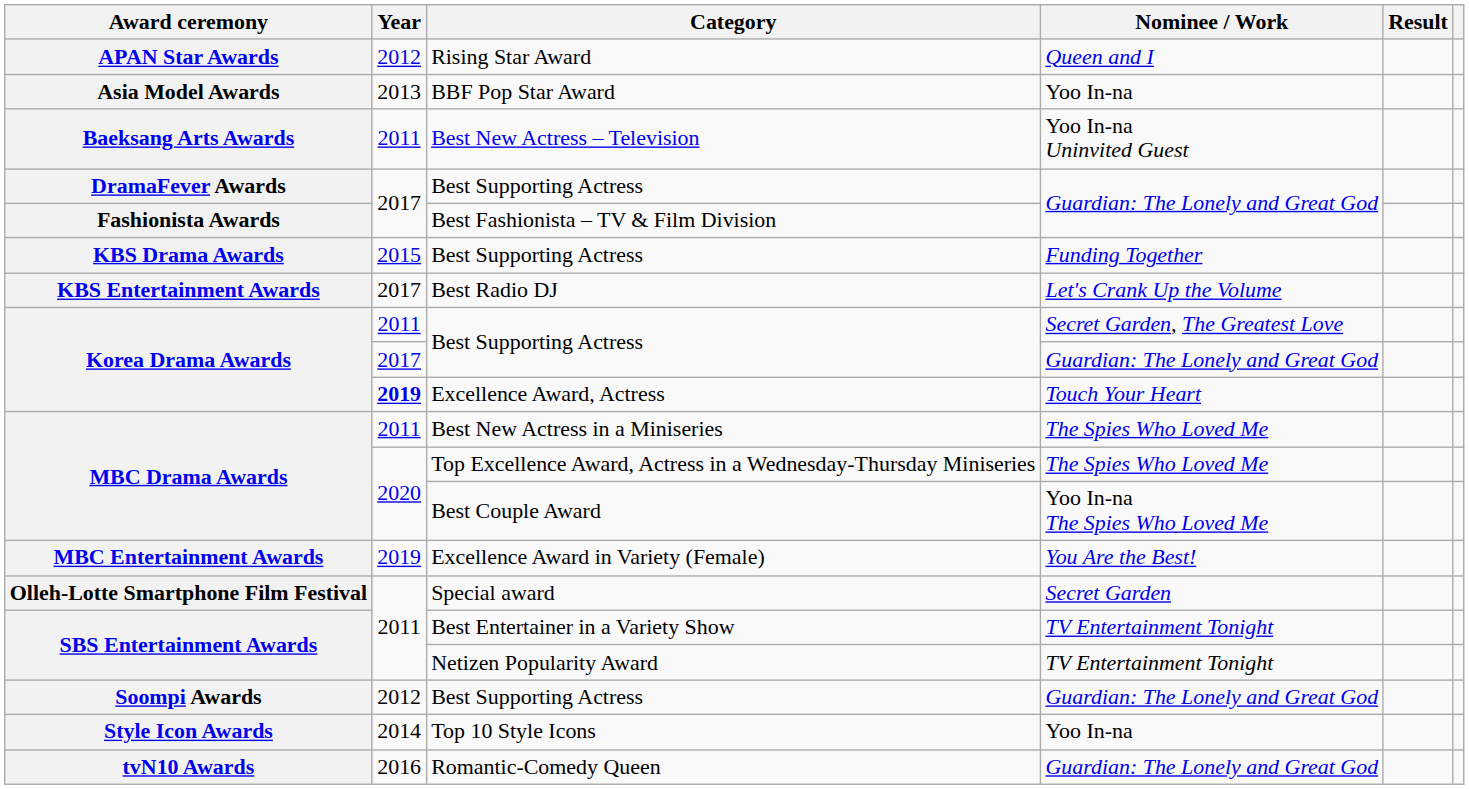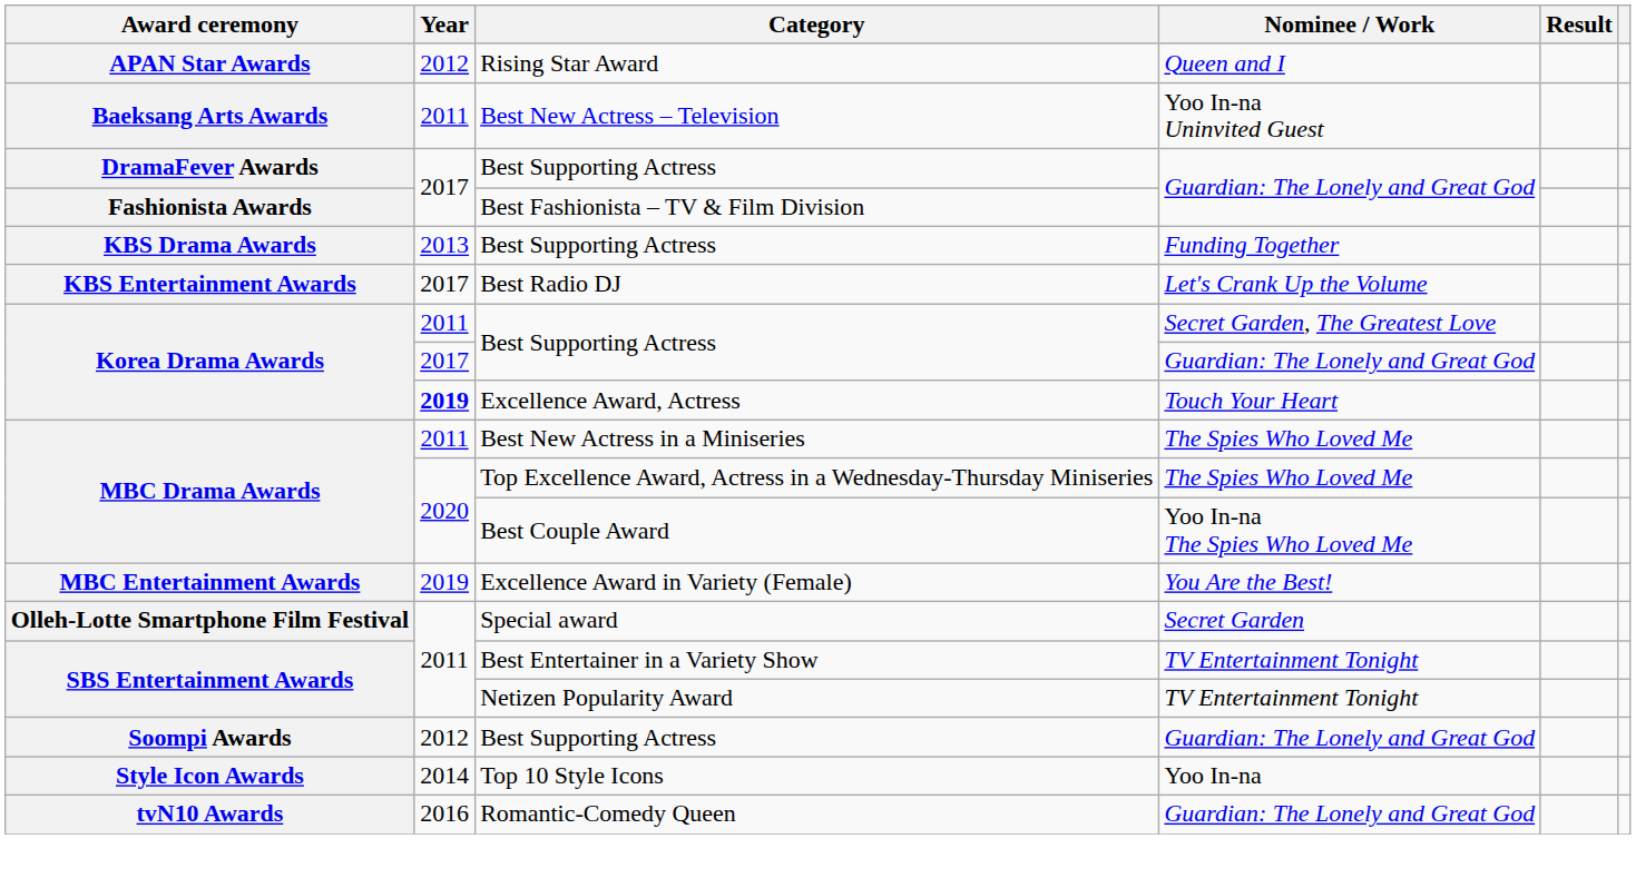 <table class="wikitable plainrowheaders sortable">
 <tr>
 <th scope="col">Award ceremony</th>
 <th scope="col">Year</th>
 <th scope="col">Category</th>
 <th scope="col">Nominee / Work</th>
 <th scope="col">Result</th>
 <th scope="col" class="unsortable"></th>
 </tr>
 <tr>
 <th scope="row"><a href='#'>APAN Star Awards</a></th>
 <td style="text-align:center"><a href='#'>2012</a></td>
 <td>Rising Star Award</td>
 <td><em><a href='#'>Queen and I</a></em></td>
-<td></td>
-<td style="text-align:center"></td>
-</tr>
-<tr>
-<th scope="row">Asia Model Awards</th>
-<td style="text-align:center">2013</td>
-<td>BBF Pop Star Award</td>
-<td>Yoo In-na</td>
 <td></td>
 <td style="text-align:center"></td>
 </tr>
 <tr>
 <th scope="row"><a href='#'>Baeksang Arts Awards</a></th>
 <td style="text-align:center"><a href='#'>2011</a></td>
 <td><a href='#'>Best New Actress – Television</a></td>
 <td>Yoo In-na <br> <em>Uninvited Guest</em></td>
 <td></td>
 <td style="text-align:center"></td>
 </tr>
 <tr>
 <th scope="row"><a href='#'>DramaFever</a> Awards</th>
 <td rowspan="2" style="text-align:center">2017</td>
 <td>Best Supporting Actress</td>
 <td rowspan="2"><em><a href='#'>Guardian: The Lonely and Great God</a></em></td>
 <td></td>
 <td style="text-align:center"></td>
 </tr>
 <tr>
 <th scope="row">Fashionista Awards</th>
 <td>Best Fashionista – TV & Film Division</td>
 <td></td>
 <td style="text-align:center"></td>
 </tr>
 <tr>
 <th scope="row"><a href='#'>KBS Drama Awards</a></th>
-<td style="text-align:center"><a href='#'>2015</a></td>
+<td style="text-align:center"><a href='#'>2013</a></td>
 <td>Best Supporting Actress</td>
 <td><em><a href='#'>Funding Together</a></em></td>
 <td></td>
 <td style="text-align:center"></td>
 </tr>
 <tr>
 <th scope="row"><a href='#'>KBS Entertainment Awards</a></th>
 <td style="text-align:center">2017</td>
 <td>Best Radio DJ</td>
 <td><em><a href='#'>Let's Crank Up the Volume</a></em></td>
 <td></td>
 <td style="text-align:center"></td>
 </tr>
 <tr>
 <th scope="row"  rowspan="3"><a href='#'>Korea Drama Awards</a></th>
 <td style="text-align:center"><a href='#'>2011</a></td>
 <td rowspan="2">Best Supporting Actress</td>
 <td><em><a href='#'>Secret Garden</a>, <a href='#'>The Greatest Love</a></em></td>
 <td></td>
 <td style="text-align:center"></td>
 </tr>
 <tr>
 <td style="text-align:center"><a href='#'>2017</a></td>
 <td><em><a href='#'>Guardian: The Lonely and Great God</a></em></td>
 <td></td>
 <td style="text-align:center"></td>
 </tr>
 <tr>
 <td style="text-align:center"><strong><a href='#'>2019</a></strong></td>
 <td>Excellence Award, Actress</td>
 <td><em><a href='#'>Touch Your Heart</a></em></td>
 <td></td>
 <td style="text-align:center"></td>
 </tr>
 <tr>
 <th scope="row"  rowspan="3"><a href='#'>MBC Drama Awards</a></th>
 <td style="text-align:center"><a href='#'>2011</a></td>
 <td>Best New Actress in a Miniseries</td>
 <td><em><a href='#'>The Spies Who Loved Me</a></em></td>
 <td></td>
 <td style="text-align:center"></td>
 </tr>
 <tr>
 <td rowspan="2" style="text-align:center"><a href='#'>2020</a></td>
 <td>Top Excellence Award, Actress in a Wednesday-Thursday Miniseries</td>
 <td><em><a href='#'>The Spies Who Loved Me</a></em></td>
 <td></td>
 <td style="text-align:center"></td>
 </tr>
 <tr>
 <td>Best Couple Award</td>
 <td>Yoo In-na <br><em><a href='#'>The Spies Who Loved Me</a></em></td>
 <td></td>
 <td style="text-align:center"></td>
 </tr>
 <tr>
 <th scope="row"><a href='#'>MBC Entertainment Awards</a></th>
 <td style="text-align:center"><a href='#'>2019</a></td>
 <td>Excellence Award in Variety (Female)</td>
 <td><em><a href='#'>You Are the Best!</a></em></td>
 <td></td>
 <td style="text-align:center"></td>
 </tr>
 <tr>
 <th scope="row">Olleh-Lotte Smartphone Film Festival</th>
 <td rowspan="3" style="text-align:center">2011</td>
 <td>Special award</td>
 <td><em><a href='#'>Secret Garden</a></em></td>
 <td></td>
 <td style="text-align:center"></td>
 </tr>
 <tr>
 <th scope="row"  rowspan="2"><a href='#'>SBS Entertainment Awards</a></th>
 <td>Best Entertainer in a Variety Show</td>
 <td><em><a href='#'>TV Entertainment Tonight</a></em></td>
 <td></td>
 <td style="text-align:center"></td>
 </tr>
 <tr>
 <td>Netizen Popularity Award</td>
 <td><em>TV Entertainment Tonight</em></td>
 <td></td>
 <td style="text-align:center"></td>
 </tr>
 <tr>
 <th scope="row"><a href='#'>Soompi</a> Awards</th>
 <td style="text-align:center">2012</td>
 <td>Best Supporting Actress</td>
 <td><em><a href='#'>Guardian: The Lonely and Great God</a></em></td>
 <td></td>
 <td style="text-align:center"></td>
 </tr>
 <tr>
 <th scope="row"><a href='#'>Style Icon Awards</a></th>
 <td style="text-align:center">2014</td>
 <td>Top 10 Style Icons</td>
 <td>Yoo In-na</td>
 <td></td>
 <td style="text-align:center"></td>
 </tr>
 <tr>
 <th scope="row"><a href='#'>tvN10 Awards</a></th>
 <td style="text-align:center">2016</td>
 <td>Romantic-Comedy Queen</td>
 <td><em><a href='#'>Guardian: The Lonely and Great God</a></em></td>
 <td></td>
 <td style="text-align:center"></td>
 </tr>
 </table>
